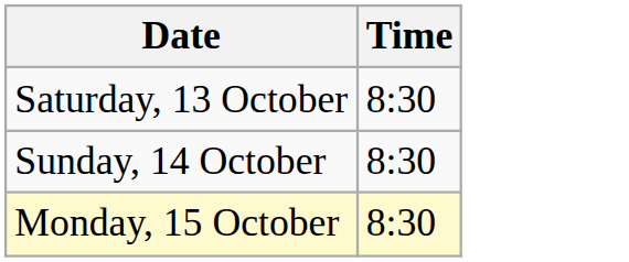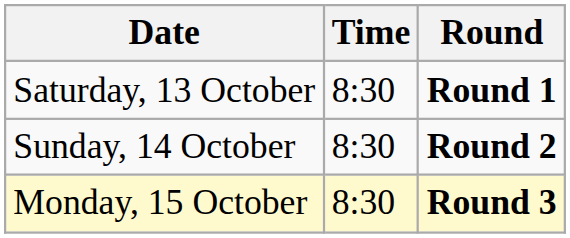 <table class="wikitable">
 <tr>
 <th>Date</th>
 <th>Time</th>
+<th>Round</th>
 </tr>
 <tr>
 <td>Saturday, 13 October</td>
 <td>8:30</td>
+<td><strong>Round 1</strong></td>
 </tr>
 <tr>
 <td>Sunday, 14 October</td>
 <td>8:30</td>
+<td><strong>Round 2</strong></td>
 </tr>
 <tr style=background:lemonchiffon>
 <td>Monday, 15 October</td>
 <td>8:30</td>
+<td><strong>Round 3</strong></td>
 </tr>
 </table>
